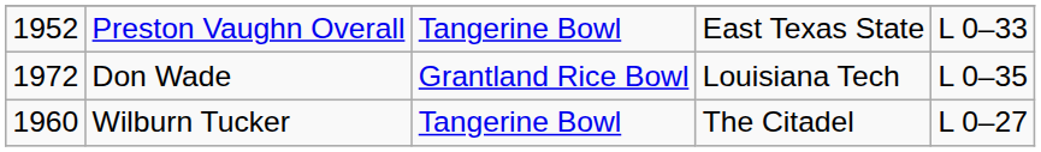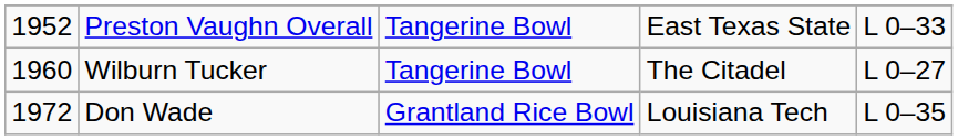 <table class="wikitable">
 <tr>
 </tr>
 <tr>
 <td>1952</td>
 <td><a href='#'>Preston Vaughn Overall</a></td>
 <td><a href='#'>Tangerine Bowl</a></td>
 <td>East Texas State</td>
 <td>L 0–33</td>
 </tr>
 <tr>
+<td>1960</td>
+<td>Wilburn Tucker</td>
+<td><a href='#'>Tangerine Bowl</a></td>
+<td>The Citadel</td>
+<td>L 0–27</td>
+</tr>
+<tr>
 <td>1972</td>
 <td>Don Wade</td>
 <td><a href='#'>Grantland Rice Bowl</a></td>
 <td>Louisiana Tech</td>
 <td>L 0–35</td>
 </tr>
-<tr>
-<td>1960</td>
-<td>Wilburn Tucker</td>
-<td><a href='#'>Tangerine Bowl</a></td>
-<td>The Citadel</td>
-<td>L 0–27</td>
-</tr>
 </table>
